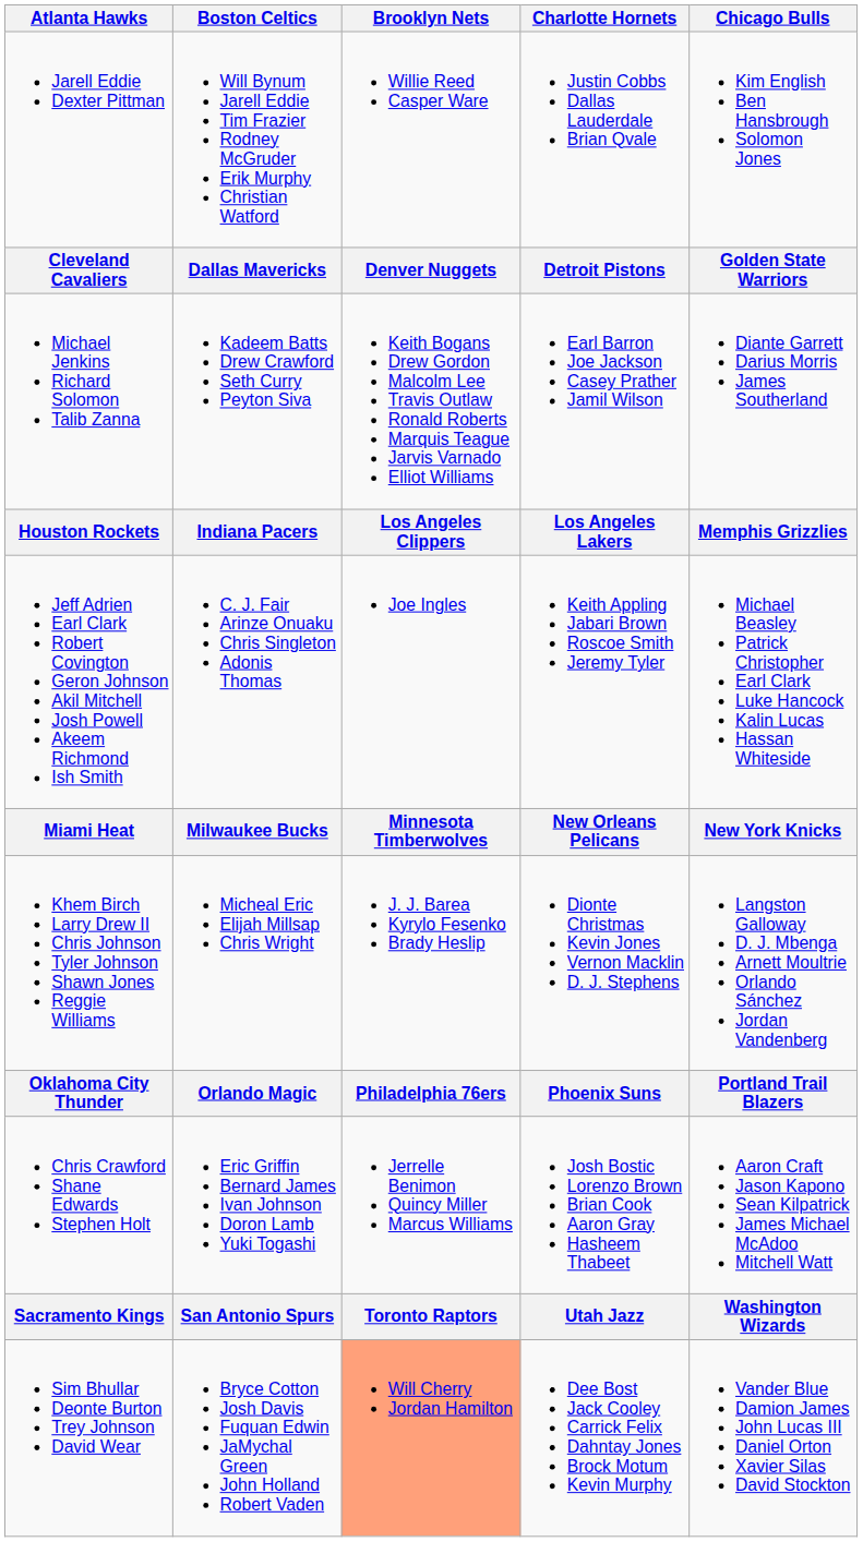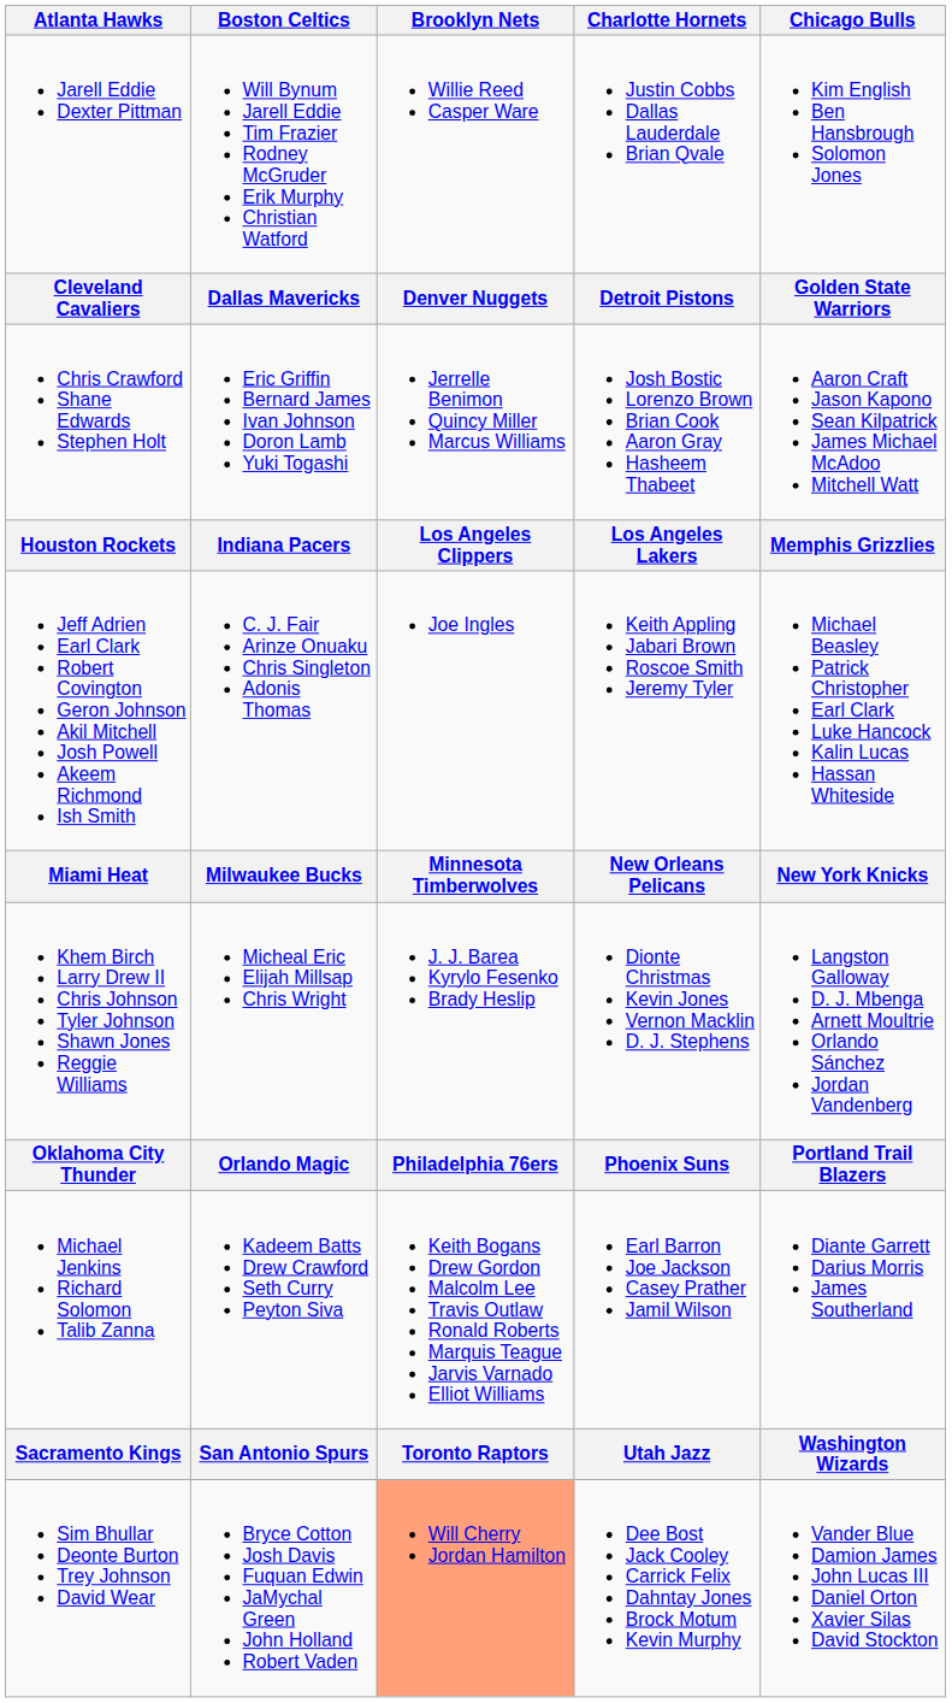 <table class="wikitable">
 <tr>
 <th style="width:150px"><a href='#'>Atlanta Hawks</a></th>
 <th style="width:150px"><a href='#'>Boston Celtics</a></th>
 <th style="width:160px"><a href='#'>Brooklyn Nets</a></th>
 <th style="width:150px"><a href='#'>Charlotte Hornets</a></th>
 <th style="width:150px"><a href='#'>Chicago Bulls</a></th>
 </tr>
 <tr>
 <td valign=top><br><ul><li><a href='#'>Jarell Eddie</a></li><li><a href='#'>Dexter Pittman</a></li></ul></td>
 <td valign=top><br><ul><li><a href='#'>Will Bynum</a></li><li><a href='#'>Jarell Eddie</a></li><li><a href='#'>Tim Frazier</a></li><li><a href='#'>Rodney McGruder</a></li><li><a href='#'>Erik Murphy</a></li><li><a href='#'>Christian Watford</a></li></ul></td>
 <td valign=top><br><ul><li><a href='#'>Willie Reed</a></li><li><a href='#'>Casper Ware</a></li></ul></td>
 <td valign=top><br><ul><li><a href='#'>Justin Cobbs</a></li><li><a href='#'>Dallas Lauderdale</a></li><li><a href='#'>Brian Qvale</a></li></ul></td>
 <td valign=top><br><ul><li><a href='#'>Kim English</a></li><li><a href='#'>Ben Hansbrough</a></li><li><a href='#'>Solomon Jones</a></li></ul></td>
 </tr>
 <tr>
 <th style="width:150px"><a href='#'>Cleveland Cavaliers</a></th>
 <th style="width:150px"><a href='#'>Dallas Mavericks</a></th>
 <th style="width:160px"><a href='#'>Denver Nuggets</a></th>
 <th style="width:150px"><a href='#'>Detroit Pistons</a></th>
 <th style="width:150px"><a href='#'>Golden State Warriors</a></th>
 </tr>
 <tr>
-<td valign=top><br><ul><li><a href='#'>Michael Jenkins</a></li><li><a href='#'>Richard Solomon</a></li><li><a href='#'>Talib Zanna</a></li></ul></td>
-<td valign=top><br><ul><li><a href='#'>Kadeem Batts</a></li><li><a href='#'>Drew Crawford</a></li><li><a href='#'>Seth Curry</a></li><li><a href='#'>Peyton Siva</a></li></ul></td>
-<td valign=top><br><ul><li><a href='#'>Keith Bogans</a></li><li><a href='#'>Drew Gordon</a></li><li><a href='#'>Malcolm Lee</a></li><li><a href='#'>Travis Outlaw</a></li><li><a href='#'>Ronald Roberts</a></li><li><a href='#'>Marquis Teague</a></li><li><a href='#'>Jarvis Varnado</a></li><li><a href='#'>Elliot Williams</a></li></ul></td>
-<td valign=top><br><ul><li><a href='#'>Earl Barron</a></li><li><a href='#'>Joe Jackson</a></li><li><a href='#'>Casey Prather</a></li><li><a href='#'>Jamil Wilson</a></li></ul></td>
-<td valign=top><br><ul><li><a href='#'>Diante Garrett</a></li><li><a href='#'>Darius Morris</a></li><li><a href='#'>James Southerland</a></li></ul></td>
+<td valign=top><br><ul><li><a href='#'>Chris Crawford</a></li><li><a href='#'>Shane Edwards</a></li><li><a href='#'>Stephen Holt</a></li></ul></td>
+<td valign=top><br><ul><li><a href='#'>Eric Griffin</a></li><li><a href='#'>Bernard James</a></li><li><a href='#'>Ivan Johnson</a></li><li><a href='#'>Doron Lamb</a></li><li><a href='#'>Yuki Togashi</a></li></ul></td>
+<td valign=top><br><ul><li><a href='#'>Jerrelle Benimon</a></li><li><a href='#'>Quincy Miller</a></li><li><a href='#'>Marcus Williams</a></li></ul></td>
+<td valign=top><br><ul><li><a href='#'>Josh Bostic</a></li><li><a href='#'>Lorenzo Brown</a></li><li><a href='#'>Brian Cook</a></li><li><a href='#'>Aaron Gray</a></li><li><a href='#'>Hasheem Thabeet</a></li></ul></td>
+<td valign=top><br><ul><li><a href='#'>Aaron Craft</a></li><li><a href='#'>Jason Kapono</a></li><li><a href='#'>Sean Kilpatrick</a></li><li><a href='#'>James Michael McAdoo</a></li><li><a href='#'>Mitchell Watt</a></li></ul></td>
 </tr>
 <tr>
 <th style="width:150px"><a href='#'>Houston Rockets</a></th>
 <th style="width:150px"><a href='#'>Indiana Pacers</a></th>
 <th style="width:160px"><a href='#'>Los Angeles Clippers</a></th>
 <th style="width:150px"><a href='#'>Los Angeles Lakers</a></th>
 <th style="width:150px"><a href='#'>Memphis Grizzlies</a></th>
 </tr>
 <tr>
 <td valign=top><br><ul><li><a href='#'>Jeff Adrien</a></li><li><a href='#'>Earl Clark</a></li><li><a href='#'>Robert Covington</a></li><li><a href='#'>Geron Johnson</a></li><li><a href='#'>Akil Mitchell</a></li><li><a href='#'>Josh Powell</a></li><li><a href='#'>Akeem Richmond</a></li><li><a href='#'>Ish Smith</a></li></ul></td>
 <td valign=top><br><ul><li><a href='#'>C. J. Fair</a></li><li><a href='#'>Arinze Onuaku</a></li><li><a href='#'>Chris Singleton</a></li><li><a href='#'>Adonis Thomas</a></li></ul></td>
 <td valign=top><br><ul><li><a href='#'>Joe Ingles</a></li></ul></td>
 <td valign=top><br><ul><li><a href='#'>Keith Appling</a></li><li><a href='#'>Jabari Brown</a></li><li><a href='#'>Roscoe Smith</a></li><li><a href='#'>Jeremy Tyler</a></li></ul></td>
 <td valign=top><br><ul><li><a href='#'>Michael Beasley</a></li><li><a href='#'>Patrick Christopher</a></li><li><a href='#'>Earl Clark</a></li><li><a href='#'>Luke Hancock</a></li><li><a href='#'>Kalin Lucas</a></li><li><a href='#'>Hassan Whiteside</a></li></ul></td>
 </tr>
 <tr>
 <th style="width:150px"><a href='#'>Miami Heat</a></th>
 <th style="width:150px"><a href='#'>Milwaukee Bucks</a></th>
 <th style="width:160px"><a href='#'>Minnesota Timberwolves</a></th>
 <th style="width:150px"><a href='#'>New Orleans Pelicans</a></th>
 <th style="width:120px"><a href='#'>New York Knicks</a></th>
 </tr>
 <tr>
 <td valign=top><br><ul><li><a href='#'>Khem Birch</a></li><li><a href='#'>Larry Drew II</a></li><li><a href='#'>Chris Johnson</a></li><li><a href='#'>Tyler Johnson</a></li><li><a href='#'>Shawn Jones</a></li><li><a href='#'>Reggie Williams</a></li></ul></td>
 <td valign=top><br><ul><li><a href='#'>Micheal Eric</a></li><li><a href='#'>Elijah Millsap</a></li><li><a href='#'>Chris Wright</a></li></ul></td>
 <td valign=top><br><ul><li><a href='#'>J. J. Barea</a></li><li><a href='#'>Kyrylo Fesenko</a></li><li><a href='#'>Brady Heslip</a></li></ul></td>
 <td valign=top><br><ul><li><a href='#'>Dionte Christmas</a></li><li><a href='#'>Kevin Jones</a></li><li><a href='#'>Vernon Macklin</a></li><li><a href='#'>D. J. Stephens</a></li></ul></td>
 <td valign=top><br><ul><li><a href='#'>Langston Galloway</a></li><li><a href='#'>D. J. Mbenga</a></li><li><a href='#'>Arnett Moultrie</a></li><li><a href='#'>Orlando Sánchez</a></li><li><a href='#'>Jordan Vandenberg</a></li></ul></td>
 </tr>
 <tr>
 <th style="width:150px"><a href='#'>Oklahoma City Thunder</a></th>
 <th style="width:150px"><a href='#'>Orlando Magic</a></th>
 <th style="width:160px"><a href='#'>Philadelphia 76ers</a></th>
 <th style="width:150px"><a href='#'>Phoenix Suns</a></th>
 <th style="width:150px"><a href='#'>Portland Trail Blazers</a></th>
 </tr>
 <tr>
-<td valign=top><br><ul><li><a href='#'>Chris Crawford</a></li><li><a href='#'>Shane Edwards</a></li><li><a href='#'>Stephen Holt</a></li></ul></td>
-<td valign=top><br><ul><li><a href='#'>Eric Griffin</a></li><li><a href='#'>Bernard James</a></li><li><a href='#'>Ivan Johnson</a></li><li><a href='#'>Doron Lamb</a></li><li><a href='#'>Yuki Togashi</a></li></ul></td>
-<td valign=top><br><ul><li><a href='#'>Jerrelle Benimon</a></li><li><a href='#'>Quincy Miller</a></li><li><a href='#'>Marcus Williams</a></li></ul></td>
-<td valign=top><br><ul><li><a href='#'>Josh Bostic</a></li><li><a href='#'>Lorenzo Brown</a></li><li><a href='#'>Brian Cook</a></li><li><a href='#'>Aaron Gray</a></li><li><a href='#'>Hasheem Thabeet</a></li></ul></td>
-<td valign=top><br><ul><li><a href='#'>Aaron Craft</a></li><li><a href='#'>Jason Kapono</a></li><li><a href='#'>Sean Kilpatrick</a></li><li><a href='#'>James Michael McAdoo</a></li><li><a href='#'>Mitchell Watt</a></li></ul></td>
+<td valign=top><br><ul><li><a href='#'>Michael Jenkins</a></li><li><a href='#'>Richard Solomon</a></li><li><a href='#'>Talib Zanna</a></li></ul></td>
+<td valign=top><br><ul><li><a href='#'>Kadeem Batts</a></li><li><a href='#'>Drew Crawford</a></li><li><a href='#'>Seth Curry</a></li><li><a href='#'>Peyton Siva</a></li></ul></td>
+<td valign=top><br><ul><li><a href='#'>Keith Bogans</a></li><li><a href='#'>Drew Gordon</a></li><li><a href='#'>Malcolm Lee</a></li><li><a href='#'>Travis Outlaw</a></li><li><a href='#'>Ronald Roberts</a></li><li><a href='#'>Marquis Teague</a></li><li><a href='#'>Jarvis Varnado</a></li><li><a href='#'>Elliot Williams</a></li></ul></td>
+<td valign=top><br><ul><li><a href='#'>Earl Barron</a></li><li><a href='#'>Joe Jackson</a></li><li><a href='#'>Casey Prather</a></li><li><a href='#'>Jamil Wilson</a></li></ul></td>
+<td valign=top><br><ul><li><a href='#'>Diante Garrett</a></li><li><a href='#'>Darius Morris</a></li><li><a href='#'>James Southerland</a></li></ul></td>
 </tr>
 <tr>
 <th style="width:150px"><a href='#'>Sacramento Kings</a></th>
 <th style="width:150px"><a href='#'>San Antonio Spurs</a></th>
 <th style="width:160px"><a href='#'>Toronto Raptors</a></th>
 <th style="width:150px"><a href='#'>Utah Jazz</a></th>
 <th style="width:150px"><a href='#'>Washington Wizards</a></th>
 </tr>
 <tr>
 <td valign=top><br><ul><li><a href='#'>Sim Bhullar</a></li><li><a href='#'>Deonte Burton</a></li><li><a href='#'>Trey Johnson</a></li><li><a href='#'>David Wear</a></li></ul></td>
 <td valign=top><br><ul><li><a href='#'>Bryce Cotton</a></li><li><a href='#'>Josh Davis</a></li><li><a href='#'>Fuquan Edwin</a></li><li><a href='#'>JaMychal Green</a></li><li><a href='#'>John Holland</a></li><li><a href='#'>Robert Vaden</a></li></ul></td>
 <td valign=top style="background: lightsalmon;"><br><ul><li><a href='#'>Will Cherry</a></li><li><a href='#'>Jordan Hamilton</a></li></ul></td>
 <td valign=top><br><ul><li><a href='#'>Dee Bost</a></li><li><a href='#'>Jack Cooley</a></li><li><a href='#'>Carrick Felix</a></li><li><a href='#'>Dahntay Jones</a></li><li><a href='#'>Brock Motum</a></li><li><a href='#'>Kevin Murphy</a></li></ul></td>
 <td valign=top><br><ul><li><a href='#'>Vander Blue</a></li><li><a href='#'>Damion James</a></li><li><a href='#'>John Lucas III</a></li><li><a href='#'>Daniel Orton</a></li><li><a href='#'>Xavier Silas</a></li><li><a href='#'>David Stockton</a></li></ul></td>
 </tr>
 </table>
